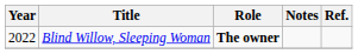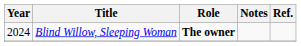 <table class="wikitable ">
 <tr>
 <th>Year</th>
 <th>Title</th>
 <th>Role</th>
 <th>Notes</th>
 <th>Ref.</th>
 </tr>
 <tr>
-<td>2022</td>
+<td>2024</td>
 <td><em><a href='#'>Blind Willow, Sleeping Woman</a></em></td>
 <td><strong>The owner</strong></td>
 <td></td>
 <td></td>
 </tr>
 <tr>
 </tr>
 </table>
